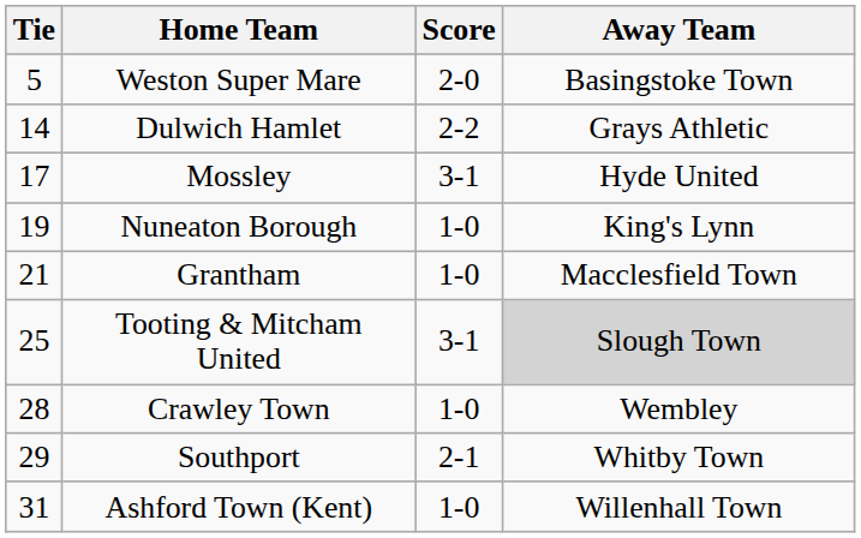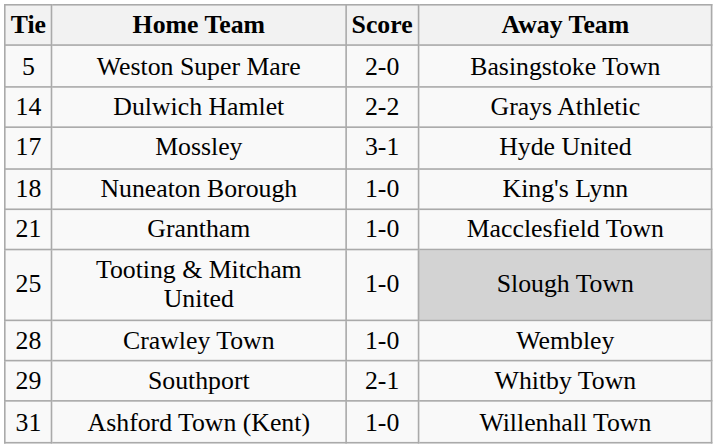 <table class="wikitable" style="text-align:center;">
 <tr>
 <th width=20>Tie</th>
 <th width=175>Home Team</th>
 <th width=20>Score</th>
 <th width=175>Away Team</th>
 </tr>
 <tr>
 <td>5</td>
 <td>Weston Super Mare</td>
 <td>2-0</td>
 <td>Basingstoke Town</td>
 </tr>
 <tr>
 <td>14</td>
 <td>Dulwich Hamlet</td>
 <td>2-2</td>
 <td>Grays Athletic</td>
 </tr>
 <tr>
 <td>17</td>
 <td>Mossley</td>
 <td>3-1</td>
 <td>Hyde United</td>
 </tr>
 <tr>
-<td>19</td>
+<td>18</td>
 <td>Nuneaton Borough</td>
 <td>1-0</td>
 <td>King's Lynn</td>
 </tr>
 <tr>
 <td>21</td>
 <td>Grantham</td>
 <td>1-0</td>
 <td>Macclesfield Town</td>
 </tr>
 <tr>
 <td>25</td>
 <td>Tooting & Mitcham United</td>
-<td>3-1</td>
+<td>1-0</td>
 <td style="background: lightgrey;">Slough Town</td>
 </tr>
 <tr>
 <td>28</td>
 <td>Crawley Town</td>
 <td>1-0</td>
 <td>Wembley</td>
 </tr>
 <tr>
 <td>29</td>
 <td>Southport</td>
 <td>2-1</td>
 <td>Whitby Town</td>
 </tr>
 <tr>
 <td>31</td>
 <td>Ashford Town (Kent)</td>
 <td>1-0</td>
 <td>Willenhall Town</td>
 </tr>
 </table>
